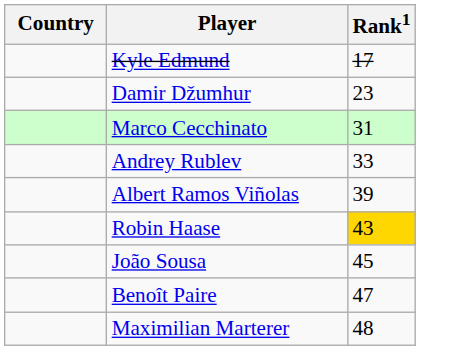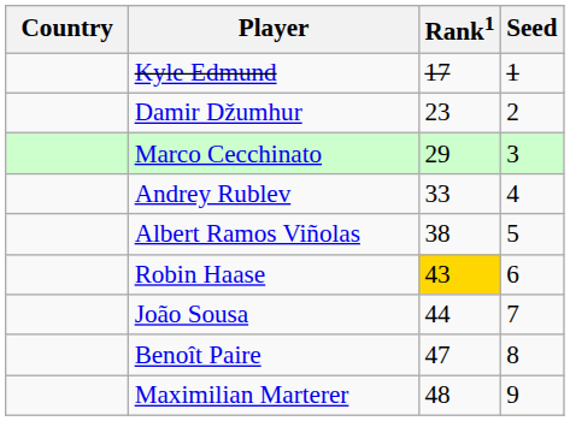 <table class="sortable wikitable">
 <tr>
 <th width="70">Country</th>
 <th width="175">Player</th>
 <th>Rank<sup>1</sup></th>
+<th>Seed</th>
 </tr>
 <tr>
 <td><s></s></td>
 <td><s><a href='#'>Kyle Edmund</a></s></td>
 <td><s>17</s></td>
+<td><s>1</s></td>
 </tr>
 <tr>
 <td></td>
 <td><a href='#'>Damir Džumhur</a></td>
 <td>23</td>
+<td>2</td>
 </tr>
 <tr style="background:#cfc;">
 <td></td>
 <td><a href='#'>Marco Cecchinato</a></td>
-<td>31</td>
+<td>29</td>
+<td>3</td>
 </tr>
 <tr>
 <td></td>
 <td><a href='#'>Andrey Rublev</a></td>
 <td>33</td>
+<td>4</td>
 </tr>
 <tr>
 <td></td>
 <td><a href='#'>Albert Ramos Viñolas</a></td>
-<td>39</td>
+<td>38</td>
+<td>5</td>
 </tr>
 <tr>
 <td></td>
 <td><a href='#'>Robin Haase</a></td>
 <td style="background: gold;">43</td>
+<td>6</td>
 </tr>
 <tr>
 <td></td>
 <td><a href='#'>João Sousa</a></td>
-<td>45</td>
+<td>44</td>
+<td>7</td>
 </tr>
 <tr>
 <td></td>
 <td><a href='#'>Benoît Paire</a></td>
 <td>47</td>
+<td>8</td>
 </tr>
 <tr>
 <td></td>
 <td><a href='#'>Maximilian Marterer</a></td>
 <td>48</td>
+<td>9</td>
 </tr>
 </table>
